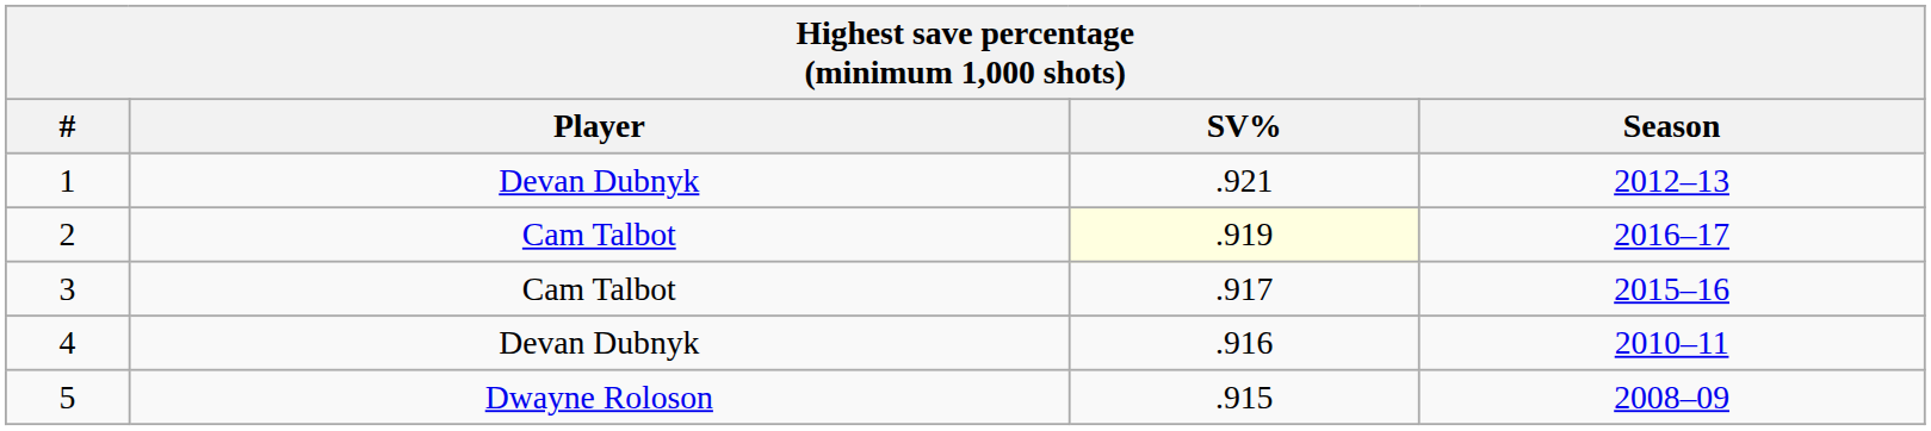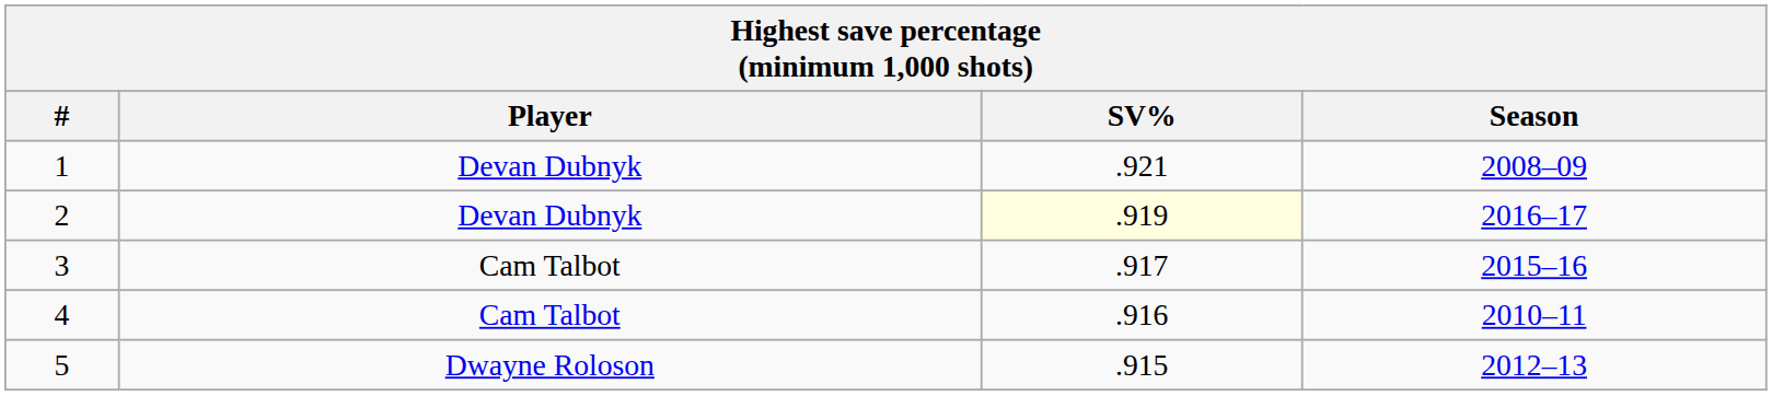 <table class="wikitable" style="text-align: center; font-size: 95%" width="70%">
 <tr>
 <th colspan="4">Highest save percentage<br>(minimum 1,000 shots)</th>
 </tr>
 <tr>
 <th>#</th>
 <th>Player</th>
 <th>SV%</th>
 <th>Season</th>
 </tr>
 <tr>
 <td>1</td>
 <td><a href='#'>Devan Dubnyk</a></td>
 <td>.921</td>
-<td><a href='#'>2012–13</a></td>
+<td><a href='#'>2008–09</a></td>
 </tr>
 <tr>
 <td>2</td>
-<td><a href='#'>Cam Talbot</a></td>
+<td><a href='#'>Devan Dubnyk</a></td>
 <td style="background: lightyellow;">.919</td>
 <td><a href='#'>2016–17</a></td>
 </tr>
 <tr>
 <td>3</td>
 <td>Cam Talbot</td>
 <td>.917</td>
 <td><a href='#'>2015–16</a></td>
 </tr>
 <tr>
 <td>4</td>
-<td>Devan Dubnyk</td>
+<td><a href='#'>Cam Talbot</a></td>
 <td>.916</td>
 <td><a href='#'>2010–11</a></td>
 </tr>
 <tr>
 <td>5</td>
 <td><a href='#'>Dwayne Roloson</a></td>
 <td>.915</td>
-<td><a href='#'>2008–09</a></td>
+<td><a href='#'>2012–13</a></td>
 </tr>
 </table>
